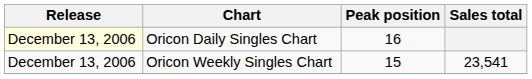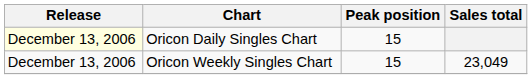 <table class="wikitable" width="575px">
 <tr>
 <th>Release</th>
 <th>Chart</th>
 <th>Peak position</th>
 <th>Sales total</th>
 </tr>
 <tr>
 <td align="left" style="background: lightyellow;">December 13, 2006</td>
 <td align="left">Oricon Daily Singles Chart</td>
-<td align="center">16</td>
+<td align="center">15</td>
 <th align="left"></th>
 </tr>
 <tr>
 <td align="left">December 13, 2006</td>
 <td align="left">Oricon Weekly Singles Chart</td>
 <td align="center">15</td>
-<td align="center">23,541</td>
+<td align="center">23,049</td>
 </tr>
 <tr>
 </tr>
 </table>
